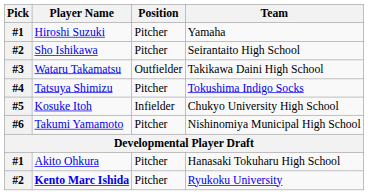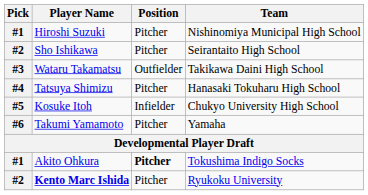 <table class="wikitable">
 <tr>
 <th>Pick</th>
 <th>Player Name</th>
 <th>Position</th>
 <th>Team</th>
 </tr>
 <tr>
 <th>#1</th>
 <td><a href='#'>Hiroshi Suzuki</a></td>
 <td>Pitcher</td>
-<td>Yamaha</td>
+<td>Nishinomiya Municipal High School</td>
 </tr>
 <tr>
 <th>#2</th>
 <td><a href='#'>Sho Ishikawa</a></td>
 <td>Pitcher</td>
 <td>Seirantaito High School</td>
 </tr>
 <tr>
 <th>#3</th>
 <td><a href='#'>Wataru Takamatsu</a></td>
 <td>Outfielder</td>
 <td>Takikawa Daini High School</td>
 </tr>
 <tr>
 <th>#4</th>
 <td><a href='#'>Tatsuya Shimizu</a></td>
 <td>Pitcher</td>
-<td><a href='#'>Tokushima Indigo Socks</a></td>
+<td>Hanasaki Tokuharu High School</td>
 </tr>
 <tr>
 <th>#5</th>
 <td><a href='#'>Kosuke Itoh</a></td>
 <td>Infielder</td>
 <td>Chukyo University High School</td>
 </tr>
 <tr>
 <th>#6</th>
 <td><a href='#'>Takumi Yamamoto</a></td>
 <td>Pitcher</td>
-<td>Nishinomiya Municipal High School</td>
+<td>Yamaha</td>
 </tr>
 <tr>
 <th colspan="5">Developmental Player Draft</th>
 </tr>
 <tr>
 <th>#1</th>
 <td><a href='#'>Akito Ohkura</a></td>
-<td>Pitcher</td>
-<td>Hanasaki Tokuharu High School</td>
+<td><strong>Pitcher</strong></td>
+<td><a href='#'>Tokushima Indigo Socks</a></td>
 </tr>
 <tr>
 <th>#2</th>
 <td><strong><a href='#'>Kento Marc Ishida</a></strong></td>
 <td>Pitcher</td>
 <td><a href='#'>Ryukoku University</a></td>
 </tr>
 </table>
